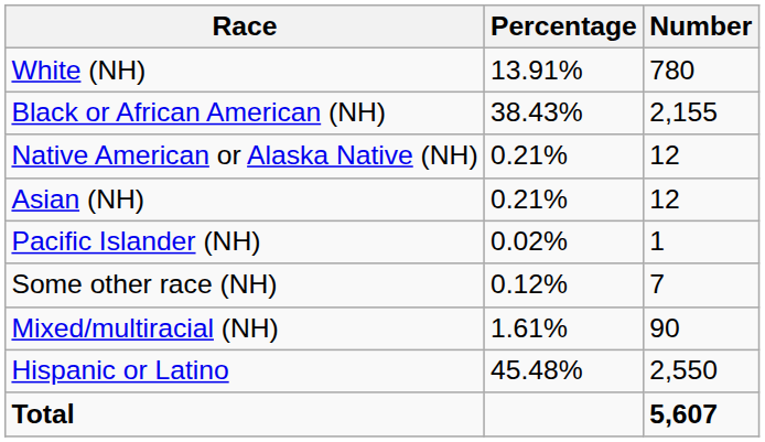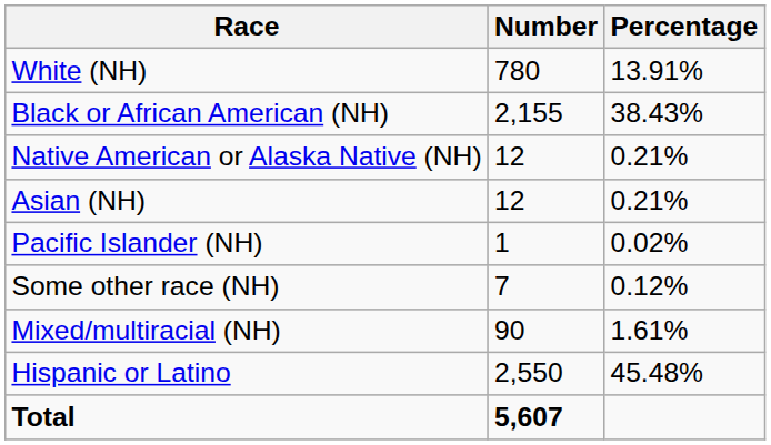 <table class="wikitable">
 <tr>
 <th>Race</th>
+<th>Number</th>
 <th>Percentage</th>
-<th>Number</th>
 </tr>
 <tr>
 <td><a href='#'>White</a> (NH)</td>
+<td>780</td>
 <td>13.91%</td>
-<td>780</td>
 </tr>
 <tr>
 <td><a href='#'>Black or African American</a> (NH)</td>
+<td>2,155</td>
 <td>38.43%</td>
-<td>2,155</td>
 </tr>
 <tr>
 <td><a href='#'>Native American</a> or <a href='#'>Alaska Native</a> (NH)</td>
+<td>12</td>
 <td>0.21%</td>
-<td>12</td>
 </tr>
 <tr>
 <td><a href='#'>Asian</a> (NH)</td>
+<td>12</td>
 <td>0.21%</td>
-<td>12</td>
 </tr>
 <tr>
 <td><a href='#'>Pacific Islander</a> (NH)</td>
+<td>1</td>
 <td>0.02%</td>
-<td>1</td>
 </tr>
 <tr>
 <td>Some other race (NH)</td>
+<td>7</td>
 <td>0.12%</td>
-<td>7</td>
 </tr>
 <tr>
 <td><a href='#'>Mixed/multiracial</a> (NH)</td>
+<td>90</td>
 <td>1.61%</td>
-<td>90</td>
 </tr>
 <tr>
 <td><a href='#'>Hispanic or Latino</a></td>
+<td>2,550</td>
 <td>45.48%</td>
-<td>2,550</td>
 </tr>
 <tr>
 <td><strong>Total</strong></td>
+<td><strong>5,607</strong></td>
 <td></td>
-<td><strong>5,607</strong></td>
 </tr>
 </table>
